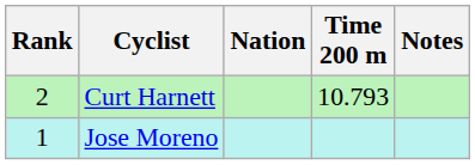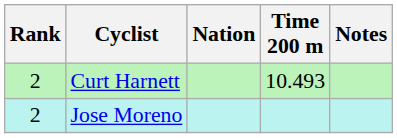 <table class="wikitable sortable" style="text-align:center">
 <tr>
 <th>Rank</th>
 <th>Cyclist</th>
 <th>Nation</th>
 <th>Time<br>200 m</th>
 <th>Notes</th>
 </tr>
 <tr bgcolor=bbf3bb>
 <td>2</td>
 <td align=left><a href='#'>Curt Harnett</a></td>
 <td align=left></td>
-<td>10.793</td>
+<td>10.493</td>
 <td></td>
 </tr>
 <tr bgcolor=bbf3f>
-<td>1</td>
+<td>2</td>
 <td align=left><a href='#'>Jose Moreno</a></td>
 <td align=left></td>
 <td></td>
 <td></td>
 </tr>
 </table>
